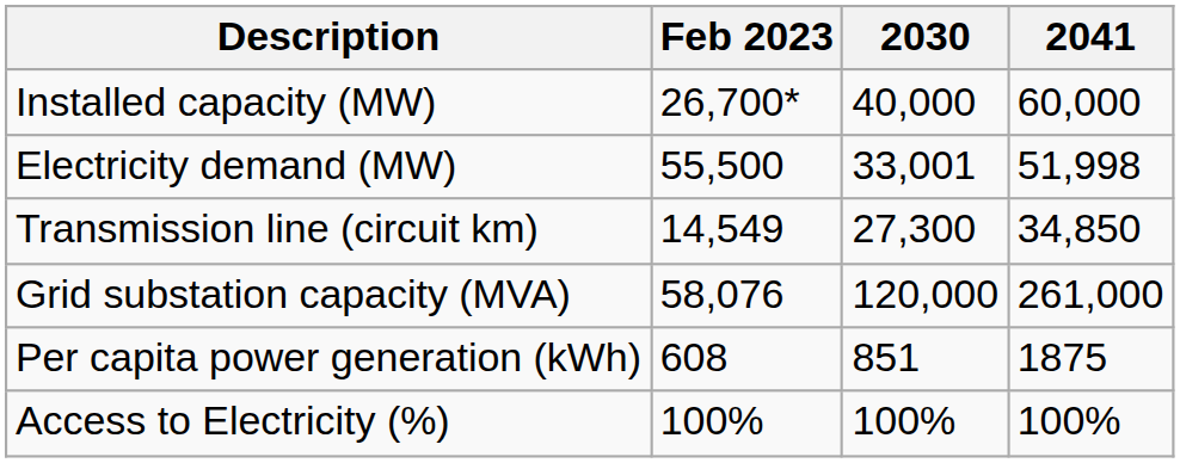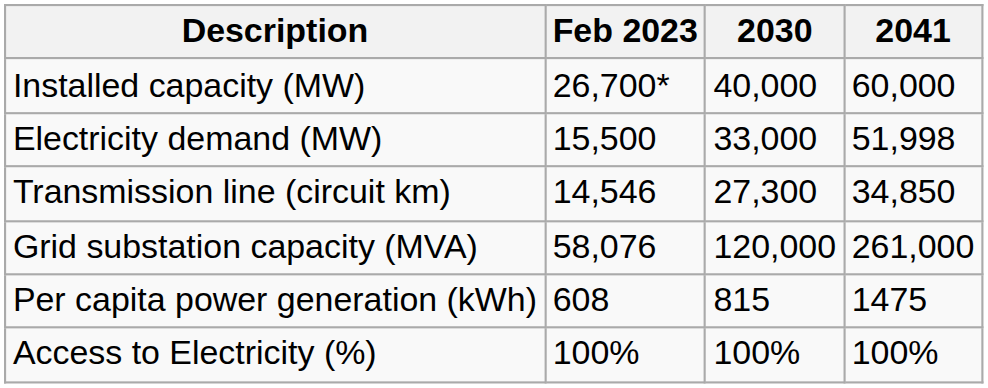 <table class="wikitable sortable static-row-numbers static-row-header-text">
 <tr>
 <th>Description</th>
 <th>Feb 2023</th>
 <th>2030</th>
 <th>2041</th>
 </tr>
 <tr>
 <td>Installed capacity (MW)</td>
 <td>26,700*</td>
 <td>40,000</td>
 <td>60,000</td>
 </tr>
 <tr>
 <td>Electricity demand (MW)</td>
-<td>55,500</td>
-<td>33,001</td>
+<td>15,500</td>
+<td>33,000</td>
 <td>51,998</td>
 </tr>
 <tr>
 <td>Transmission line (circuit km)</td>
-<td>14,549</td>
+<td>14,546</td>
 <td>27,300</td>
 <td>34,850</td>
 </tr>
 <tr>
 <td>Grid substation capacity (MVA)</td>
 <td>58,076</td>
 <td>120,000</td>
 <td>261,000</td>
 </tr>
 <tr>
 <td>Per capita power generation (kWh)</td>
 <td>608</td>
-<td>851</td>
-<td>1875</td>
+<td>815</td>
+<td>1475</td>
 </tr>
 <tr>
 <td>Access to Electricity (%)</td>
 <td>100%</td>
 <td>100%</td>
 <td>100%</td>
 </tr>
 </table>
